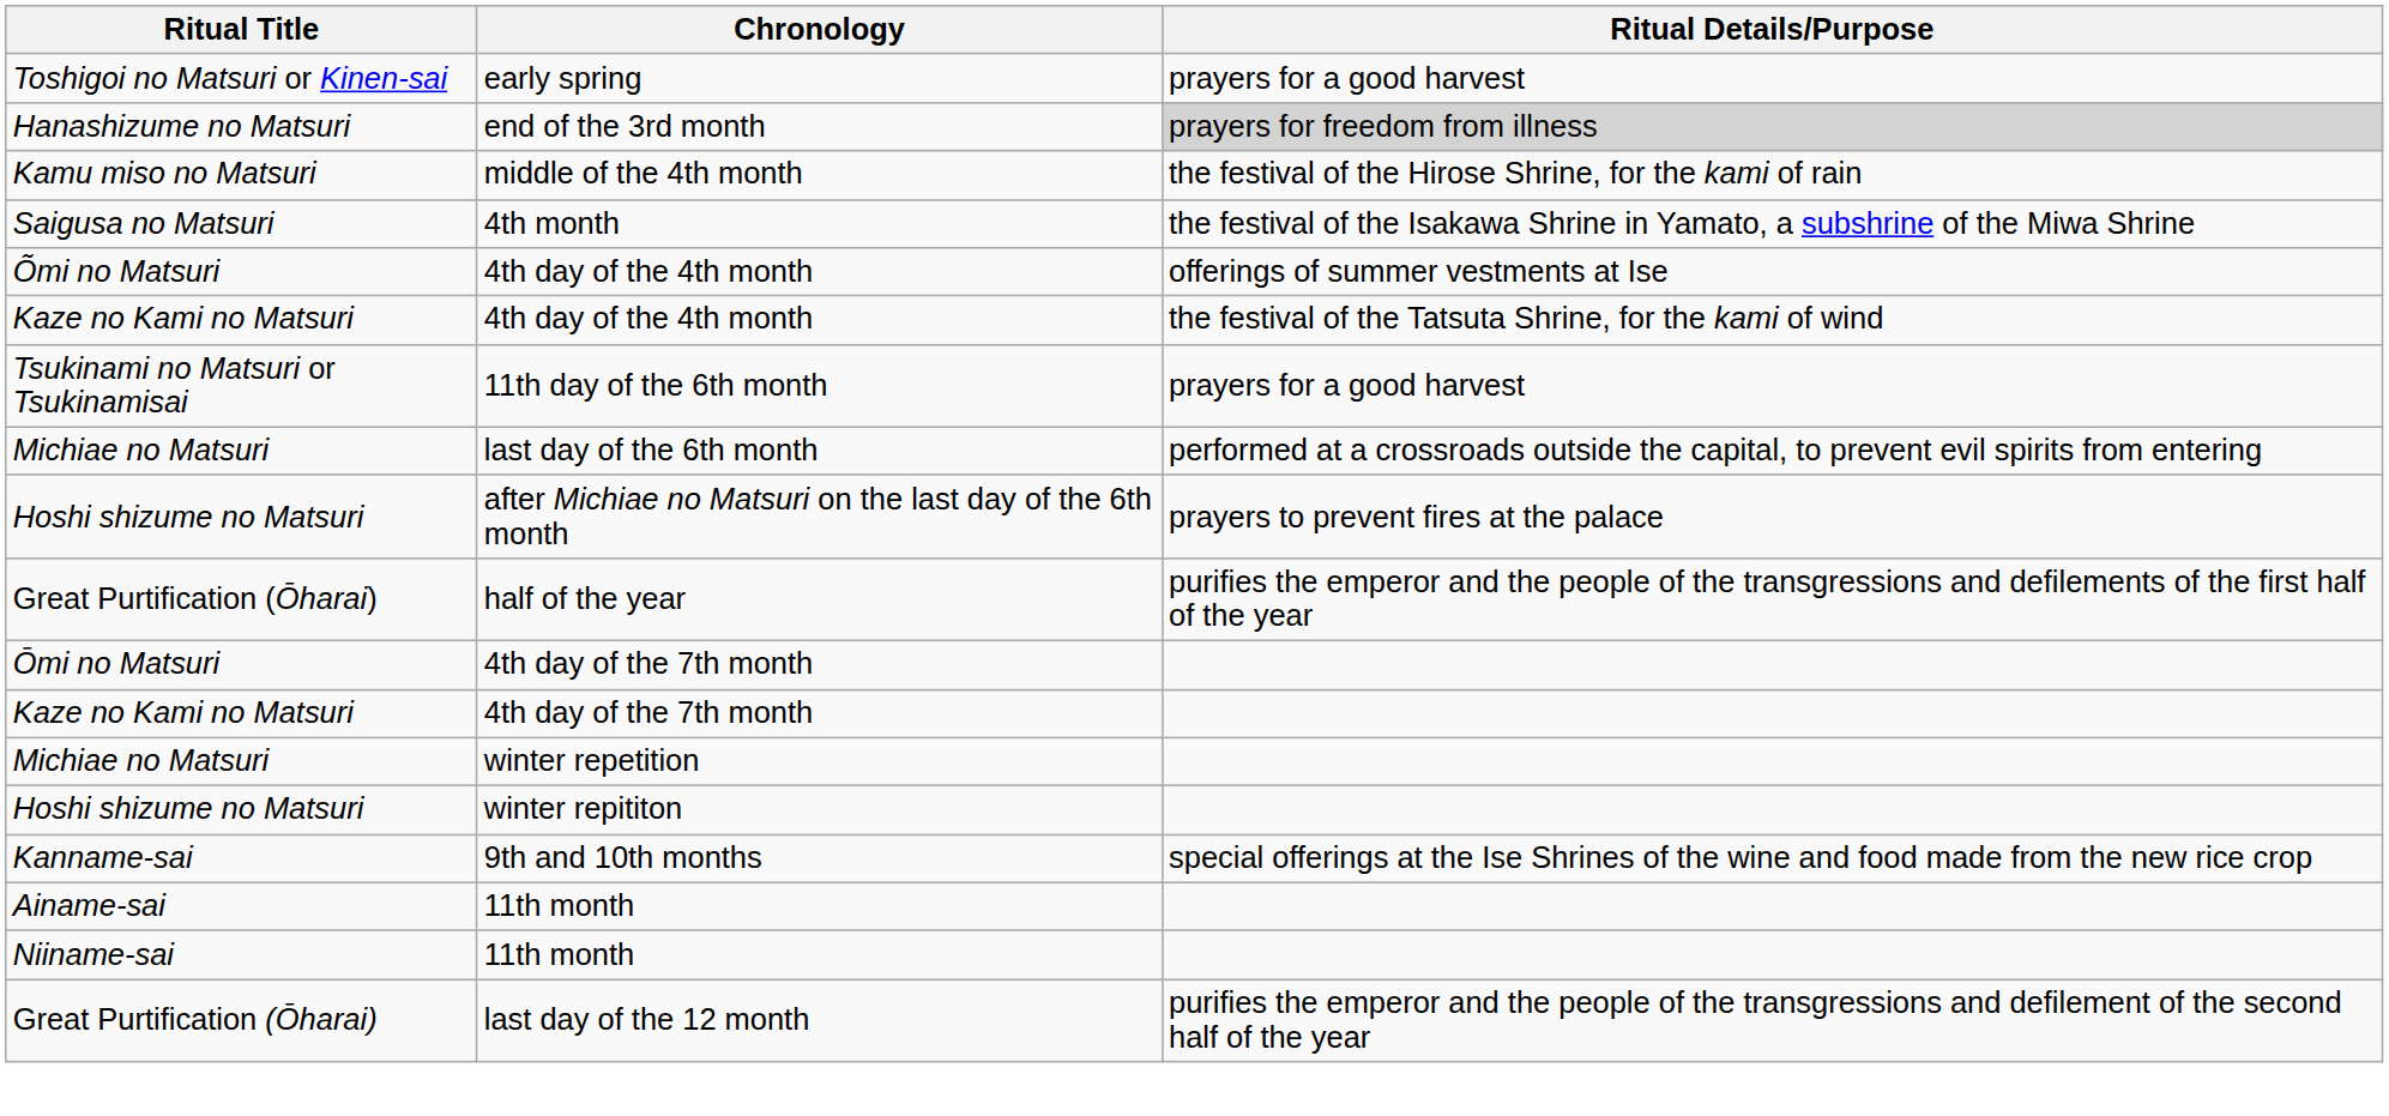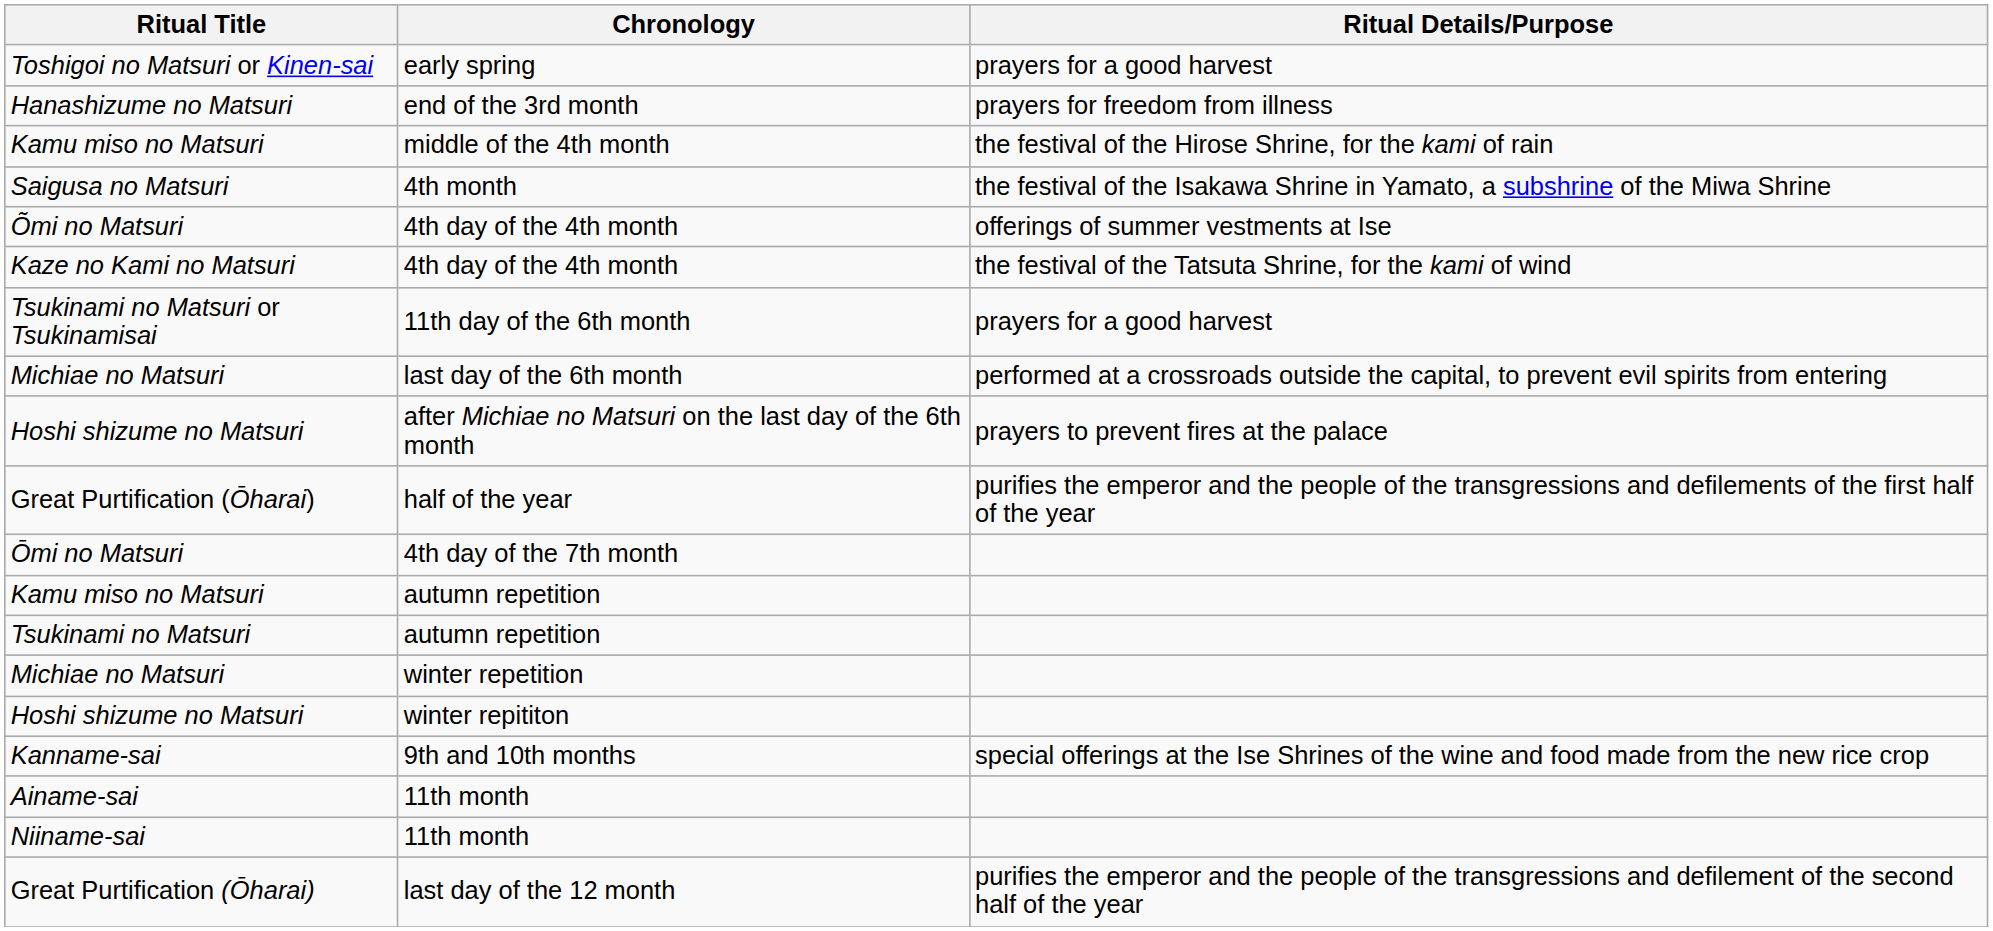 <table class="wikitable">
 <tr>
 <th>Ritual Title</th>
 <th>Chronology</th>
 <th>Ritual Details/Purpose</th>
 </tr>
 <tr>
 <td><em>Toshigoi no Matsuri</em> or <em><a href='#'>Kinen-sai</a></em></td>
 <td>early spring</td>
 <td>prayers for a good harvest</td>
 </tr>
 <tr>
 <td><em>Hanashizume no Matsuri</em></td>
 <td>end of the 3rd month</td>
-<td style="background: lightgrey;">prayers for freedom from illness</td>
+<td>prayers for freedom from illness</td>
 </tr>
 <tr>
 <td><em>Kamu miso no Matsuri</em></td>
 <td>middle of the 4th month</td>
 <td>the festival of the Hirose Shrine, for the <em>kami</em> of rain</td>
 </tr>
 <tr>
 <td><em>Saigusa no Matsuri</em></td>
 <td>4th month</td>
 <td>the festival of the Isakawa Shrine in Yamato, a <a href='#'>subshrine</a> of the Miwa Shrine</td>
 </tr>
 <tr>
 <td><em>Õmi no Matsuri</em></td>
 <td>4th day of the 4th month</td>
 <td>offerings of summer vestments at Ise</td>
 </tr>
 <tr>
 <td><em>Kaze no Kami no Matsuri</em></td>
 <td>4th day of the 4th month</td>
 <td>the festival of the Tatsuta Shrine, for the <em>kami</em> of wind</td>
 </tr>
 <tr>
 <td><em>Tsukinami no Matsuri</em> or <em>Tsukinamisai</em></td>
 <td>11th day of the 6th month</td>
 <td>prayers for a good harvest</td>
 </tr>
 <tr>
 <td><em>Michiae no Matsuri</em></td>
 <td>last day of the 6th month</td>
 <td>performed at a crossroads outside the capital, to prevent evil spirits from entering</td>
 </tr>
 <tr>
 <td><em>Hoshi shizume no Matsuri</em></td>
 <td>after <em>Michiae no Matsuri</em> on the last day of the 6th month</td>
 <td>prayers to prevent fires at the palace</td>
 </tr>
 <tr>
 <td>Great Purtification (<em>Ōharai</em>)</td>
 <td>half of the year</td>
 <td>purifies the emperor and the people of the transgressions and defilements of the first half of the year</td>
 </tr>
 <tr>
 <td><em>Ōmi no Matsuri</em></td>
 <td>4th day of the 7th month</td>
 <td></td>
 </tr>
 <tr>
-<td><em>Kaze no Kami no Matsuri</em></td>
-<td>4th day of the 7th month</td>
+<td><em>Kamu miso no Matsuri</em></td>
+<td>autumn repetition</td>
+<td></td>
+</tr>
+<tr>
+<td><em>Tsukinami no Matsuri</em></td>
+<td>autumn repetition</td>
 <td></td>
 </tr>
 <tr>
 <td><em>Michiae no Matsuri</em></td>
 <td>winter repetition</td>
 <td></td>
 </tr>
 <tr>
 <td><em>Hoshi shizume no Matsuri</em></td>
 <td>winter repititon</td>
 <td></td>
 </tr>
 <tr>
 <td><em>Kanname-sai</em></td>
 <td>9th and 10th months</td>
 <td>special offerings at the Ise Shrines of the wine and food made from the new rice crop</td>
 </tr>
 <tr>
 <td><em>Ainame-sai</em></td>
 <td>11th month</td>
 <td></td>
 </tr>
 <tr>
 <td><em>Niiname-sai</em></td>
 <td>11th month</td>
 <td></td>
 </tr>
 <tr>
 <td>Great Purtification <em>(Ōharai)</em></td>
 <td>last day of the 12 month</td>
 <td>purifies the emperor and the people of the transgressions and defilement of the second half of the year</td>
 </tr>
 </table>
